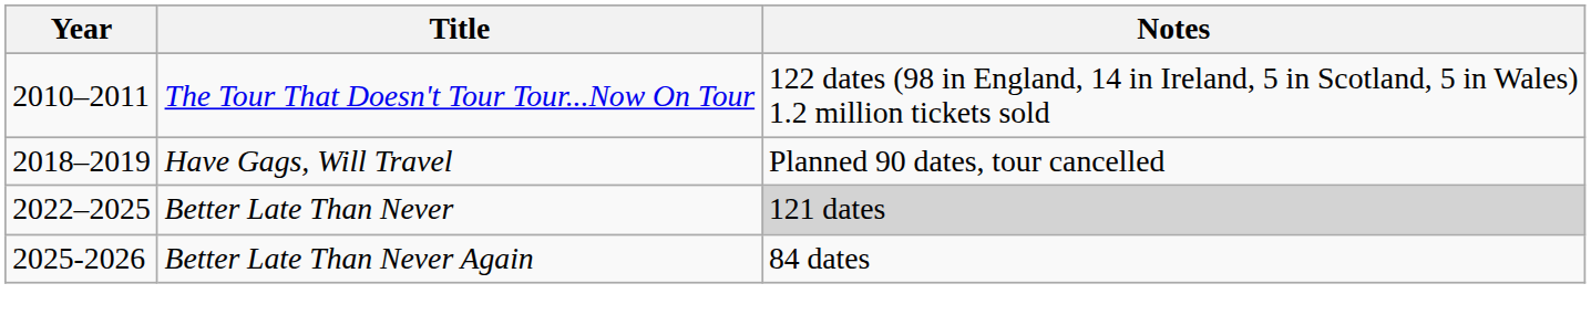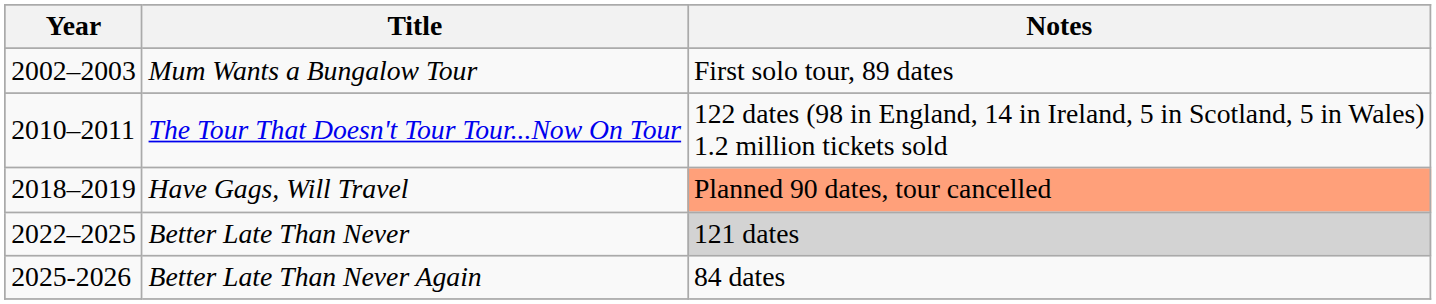 <table class="wikitable sortable">
 <tr>
 <th>Year</th>
 <th>Title</th>
 <th>Notes</th>
+</tr>
+<tr>
+<td>2002–2003</td>
+<td><em>Mum Wants a Bungalow Tour</em></td>
+<td>First solo tour, 89 dates</td>
 </tr>
 <tr>
 <td>2010–2011</td>
 <td><em><a href='#'>The Tour That Doesn't Tour Tour...Now On Tour</a></em></td>
 <td>122 dates (98 in England, 14 in Ireland, 5 in Scotland, 5 in Wales)<br>1.2 million tickets sold</td>
 </tr>
 <tr>
 <td>2018–2019</td>
 <td><em>Have Gags, Will Travel</em></td>
-<td>Planned 90 dates, tour cancelled</td>
+<td style="background: lightsalmon;">Planned 90 dates, tour cancelled</td>
 </tr>
 <tr>
 <td>2022–2025</td>
 <td><em>Better Late Than Never</em></td>
 <td style="background: lightgrey;">121 dates</td>
 </tr>
 <tr>
 <td>2025-2026</td>
 <td><em>Better Late Than Never Again</em></td>
 <td>84 dates</td>
 </tr>
 </table>
